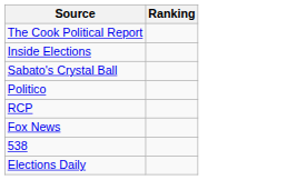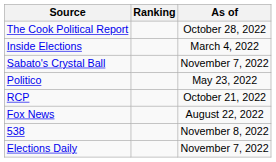 <table class="wikitable" style="text-align:center">
 <tr>
 <th>Source</th>
 <th>Ranking</th>
+<th>As of</th>
 </tr>
 <tr>
 <td align=left><a href='#'>The Cook Political Report</a></td>
 <td></td>
+<td>October 28, 2022</td>
 </tr>
 <tr>
 <td align=left><a href='#'>Inside Elections</a></td>
 <td></td>
+<td>March 4, 2022</td>
 </tr>
 <tr>
 <td align=left><a href='#'>Sabato's Crystal Ball</a></td>
 <td></td>
+<td>November 7, 2022</td>
 </tr>
 <tr>
 <td style="text-align:left;"><a href='#'>Politico</a></td>
 <td></td>
+<td>May 23, 2022</td>
 </tr>
 <tr>
 <td align=left><a href='#'>RCP</a></td>
 <td></td>
+<td>October 21, 2022</td>
 </tr>
 <tr>
 <td align=left><a href='#'>Fox News</a></td>
 <td></td>
+<td>August 22, 2022</td>
 </tr>
 <tr>
 <td align="left"><a href='#'>538</a></td>
 <td></td>
+<td>November 8, 2022</td>
 </tr>
 <tr>
 <td align="left"><a href='#'>Elections Daily</a></td>
 <td></td>
+<td>November 7, 2022</td>
 </tr>
 </table>
